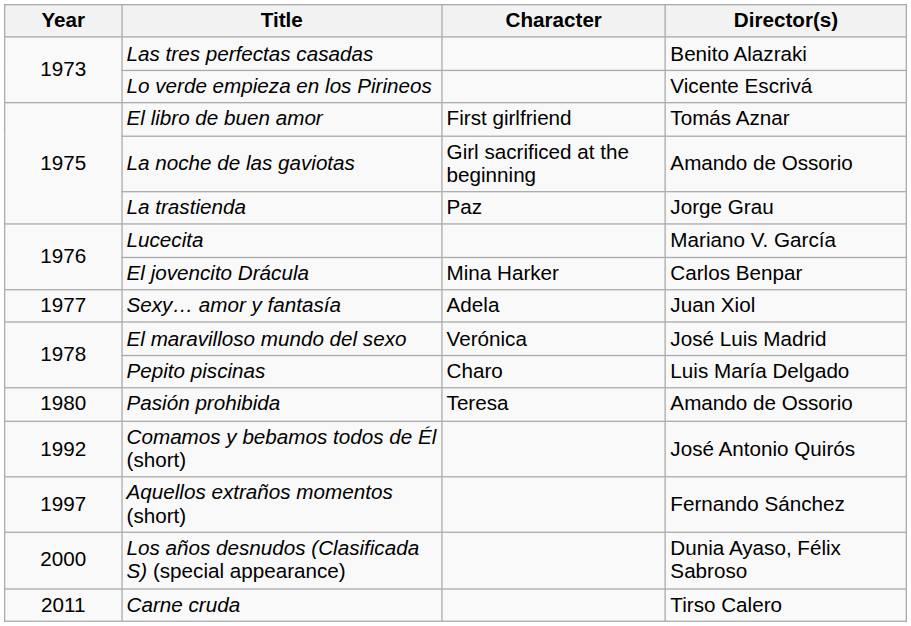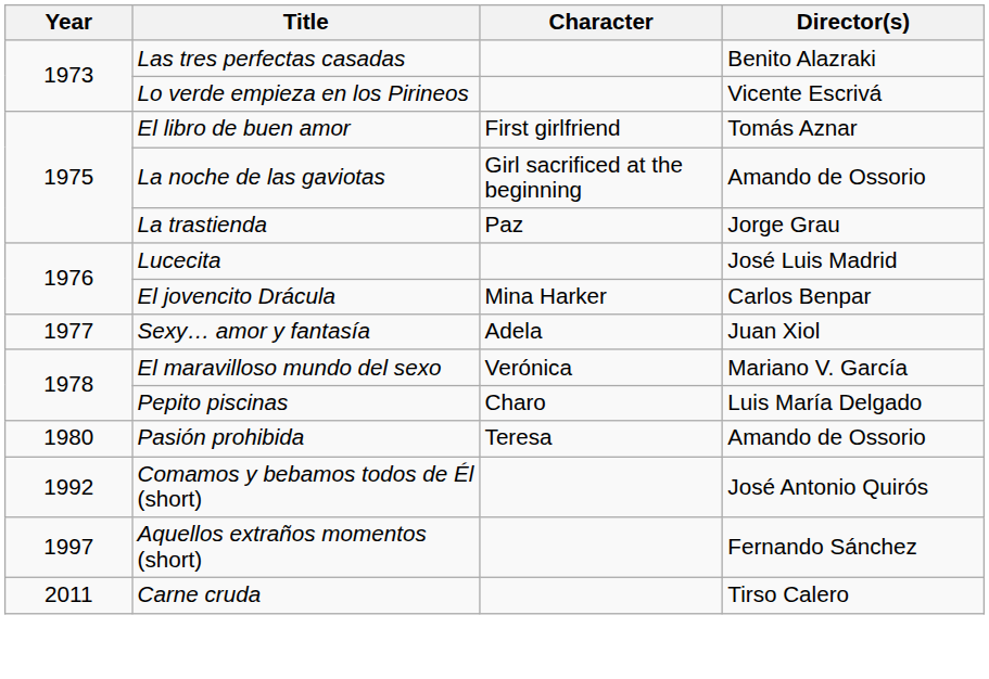 <table class="wikitable col1cen col2cen center" style="width:700px">
 <tr>
 <th width="5">Year</th>
 <th width="110">Title</th>
 <th width="70">Character</th>
 <th width="70">Director(s)</th>
 </tr>
 <tr>
 <td rowspan=2 align="center">1973</td>
 <td><em>Las tres perfectas casadas</em></td>
 <td></td>
 <td>Benito Alazraki</td>
 </tr>
 <tr>
 <td><em>Lo verde empieza en los Pirineos</em></td>
 <td></td>
 <td>Vicente Escrivá</td>
 </tr>
 <tr>
 <td rowspan=3 align="center">1975</td>
 <td><em>El libro de buen amor</em></td>
 <td>First girlfriend</td>
 <td>Tomás Aznar</td>
 </tr>
 <tr>
 <td><em>La noche de las gaviotas</em></td>
 <td>Girl sacrificed at the beginning</td>
 <td>Amando de Ossorio</td>
 </tr>
 <tr>
 <td><em>La trastienda</em></td>
 <td>Paz</td>
 <td>Jorge Grau</td>
 </tr>
 <tr>
 <td rowspan=2 align="center">1976</td>
 <td><em>Lucecita</em></td>
 <td></td>
-<td>Mariano V. García</td>
+<td>José Luis Madrid</td>
 </tr>
 <tr>
 <td><em>El jovencito Drácula</em></td>
 <td>Mina Harker</td>
 <td>Carlos Benpar</td>
 </tr>
 <tr>
 <td rowspan=1 align="center">1977</td>
 <td><em>Sexy… amor y fantasía</em></td>
 <td>Adela</td>
 <td>Juan Xiol</td>
 </tr>
 <tr>
 <td rowspan=2 align="center">1978</td>
 <td><em>El maravilloso mundo del sexo</em></td>
 <td>Verónica</td>
-<td>José Luis Madrid</td>
+<td>Mariano V. García</td>
 </tr>
 <tr>
 <td><em>Pepito piscinas</em></td>
 <td>Charo</td>
 <td>Luis María Delgado</td>
 </tr>
 <tr>
 <td rowspan=1 align="center">1980</td>
 <td><em>Pasión prohibida</em></td>
 <td>Teresa</td>
 <td>Amando de Ossorio</td>
 </tr>
 <tr>
 <td rowspan=1 align="center">1992</td>
 <td><em>Comamos y bebamos todos de Él</em> (short)</td>
 <td></td>
 <td>José Antonio Quirós</td>
 </tr>
 <tr>
 <td rowspan=1 align="center">1997</td>
 <td><em>Aquellos extraños momentos</em> (short)</td>
 <td></td>
 <td>Fernando Sánchez</td>
 </tr>
 <tr>
-<td rowspan=1 align="center">2000</td>
-<td><em>Los años desnudos (Clasificada S)</em> (special appearance)</td>
-<td></td>
-<td>Dunia Ayaso, Félix Sabroso</td>
-</tr>
-<tr>
 <td rowspan=1 align="center">2011</td>
 <td><em>Carne cruda</em></td>
 <td></td>
 <td>Tirso Calero</td>
 </tr>
 </table>
